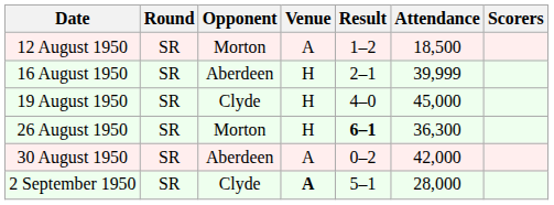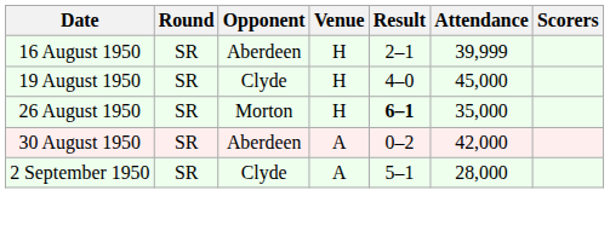 <table class="wikitable sortable" style="font-size:100%; text-align:center">
 <tr>
 <th>Date</th>
 <th>Round</th>
 <th>Opponent</th>
 <th>Venue</th>
 <th>Result</th>
 <th>Attendance</th>
 <th>Scorers</th>
-</tr>
-<tr bgcolor = "#FFEEEE">
-<td>12 August 1950</td>
-<td>SR</td>
-<td>Morton</td>
-<td>A</td>
-<td>1–2</td>
-<td>18,500</td>
-<td></td>
 </tr>
 <tr bgcolor = "#EEFFEE">
 <td>16 August 1950</td>
 <td>SR</td>
 <td>Aberdeen</td>
 <td>H</td>
 <td>2–1</td>
 <td>39,999</td>
 <td></td>
 </tr>
 <tr bgcolor = "#EEFFEE">
 <td>19 August 1950</td>
 <td>SR</td>
 <td>Clyde</td>
 <td>H</td>
 <td>4–0</td>
 <td>45,000</td>
 <td></td>
 </tr>
 <tr bgcolor = "#EEFFEE">
 <td>26 August 1950</td>
 <td>SR</td>
 <td>Morton</td>
 <td>H</td>
 <td><strong>6–1</strong></td>
-<td>36,300</td>
+<td>35,000</td>
 <td></td>
 </tr>
 <tr bgcolor = "#FFEEEE">
 <td>30 August 1950</td>
 <td>SR</td>
 <td>Aberdeen</td>
 <td>A</td>
 <td>0–2</td>
 <td>42,000</td>
 <td></td>
 </tr>
 <tr bgcolor = "#EEFFEE">
 <td>2 September 1950</td>
 <td>SR</td>
 <td>Clyde</td>
-<td><strong>A</strong></td>
+<td>A</td>
 <td>5–1</td>
 <td>28,000</td>
 <td></td>
 </tr>
 </table>
